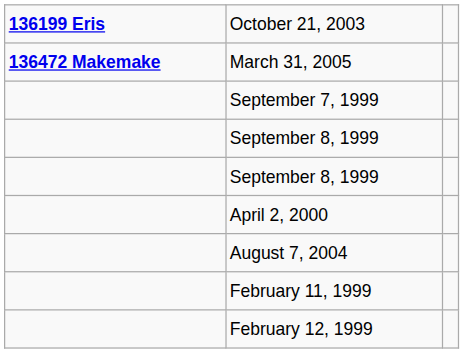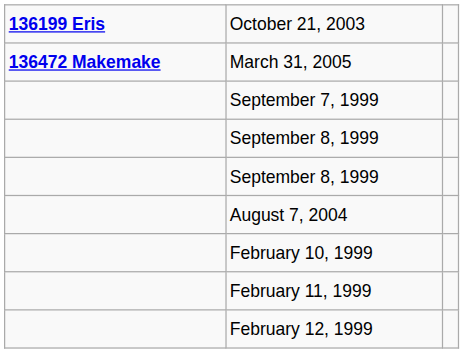 <table class="wikitable" style="font-size: 89%; float: left; width: 26em; margin-right: 1em; height: 280px">
 <tr>
 <td><strong><a href='#'>136199 Eris</a></strong></td>
 <td>October 21, 2003</td>
 <td> </td>
 </tr>
 <tr>
 <td><strong><a href='#'>136472 Makemake</a></strong></td>
 <td>March 31, 2005</td>
 <td> </td>
 </tr>
 <tr>
 <td></td>
 <td>September 7, 1999</td>
 <td> </td>
 </tr>
 <tr>
 <td></td>
 <td>September 8, 1999</td>
 <td> </td>
 </tr>
 <tr>
 <td></td>
 <td>September 8, 1999</td>
 <td> </td>
 </tr>
 <tr>
-<td></td>
-<td>April 2, 2000</td>
+<td><strong></strong></td>
+<td>August 7, 2004</td>
 <td> </td>
 </tr>
 <tr>
-<td><strong></strong></td>
-<td>August 7, 2004</td>
+<td></td>
+<td>February 10, 1999</td>
 <td> </td>
 </tr>
 <tr>
 <td></td>
 <td>February 11, 1999</td>
 <td> </td>
 </tr>
 <tr>
 <td></td>
 <td>February 12, 1999</td>
 <td> </td>
 </tr>
 </table>
